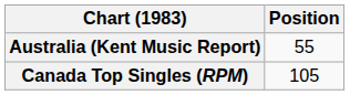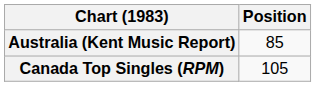 <table class="wikitable plainrowheaders" style="text-align:center">
 <tr>
 <th scope="col">Chart (1983)</th>
 <th scope="col">Position</th>
 </tr>
 <tr>
 <th scope="row">Australia (Kent Music Report)</th>
-<td>55</td>
+<td>85</td>
 </tr>
 <tr>
 <th scope="row">Canada Top Singles (<em>RPM</em>)</th>
 <td>105</td>
 </tr>
 </table>
